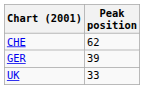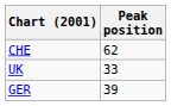 <table class="wikitable sortable plainrowheaders">
 <tr>
 <th scope="col">Chart (2001)</th>
 <th scope="col">Peak<br>position</th>
 </tr>
 <tr>
 <td><a href='#'>CHE</a></td>
 <td>62</td>
 </tr>
 <tr>
+<td><a href='#'>UK</a></td>
+<td>33</td>
+</tr>
+<tr>
 <td><a href='#'>GER</a></td>
 <td>39</td>
 </tr>
-<tr>
-<td><a href='#'>UK</a></td>
-<td>33</td>
-</tr>
 </table>
